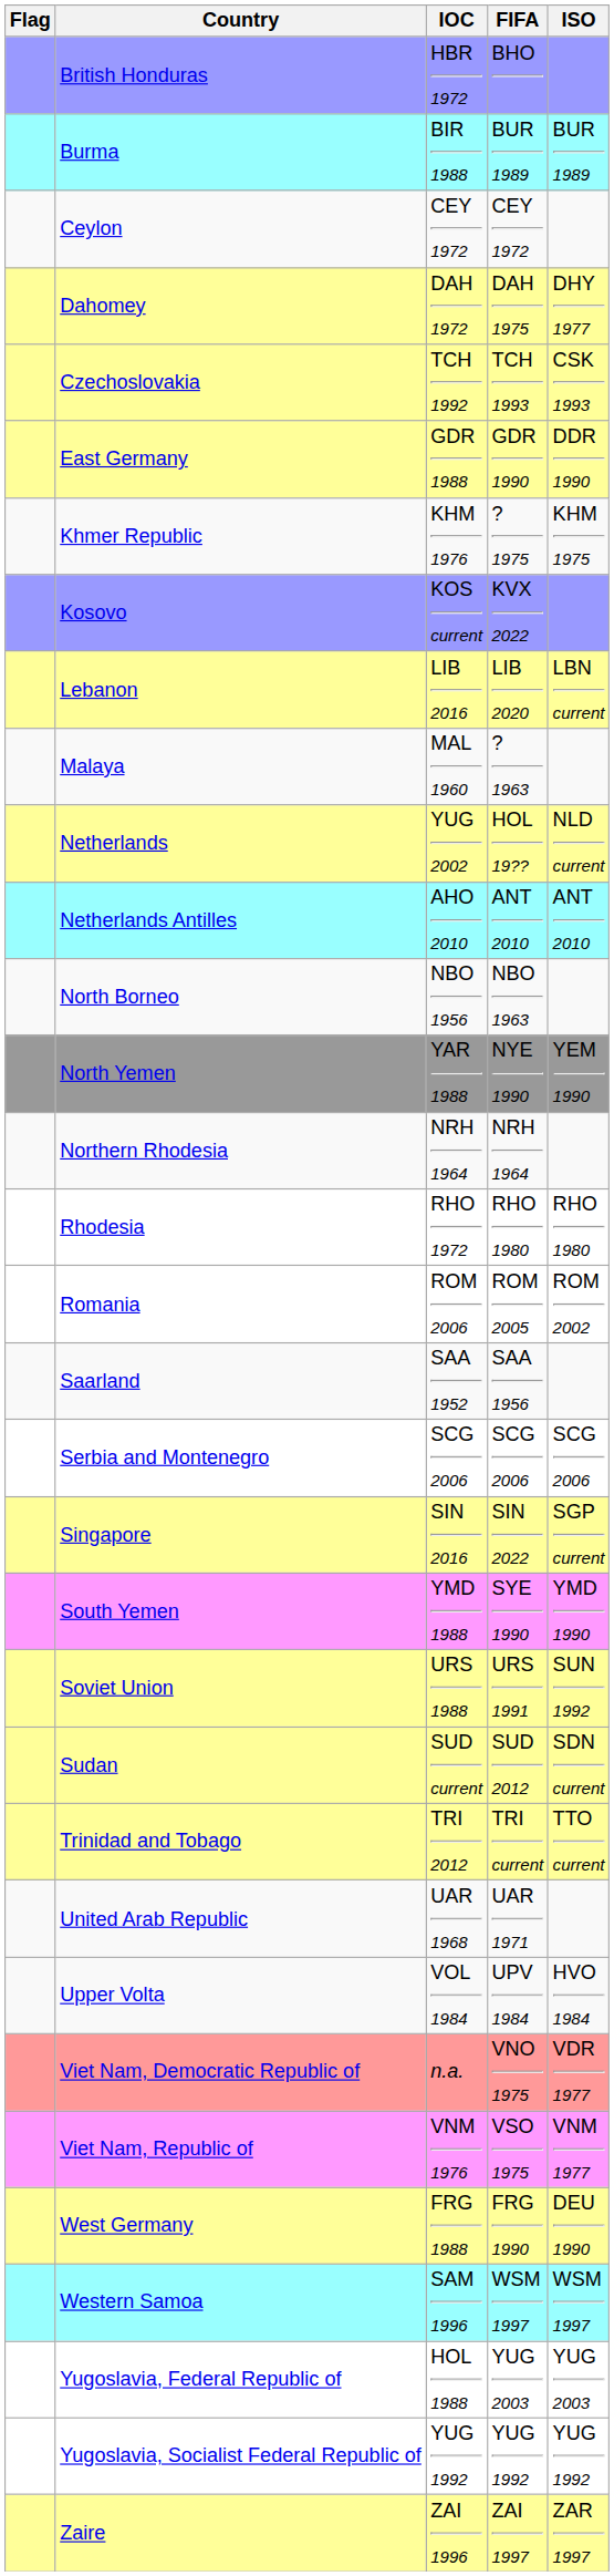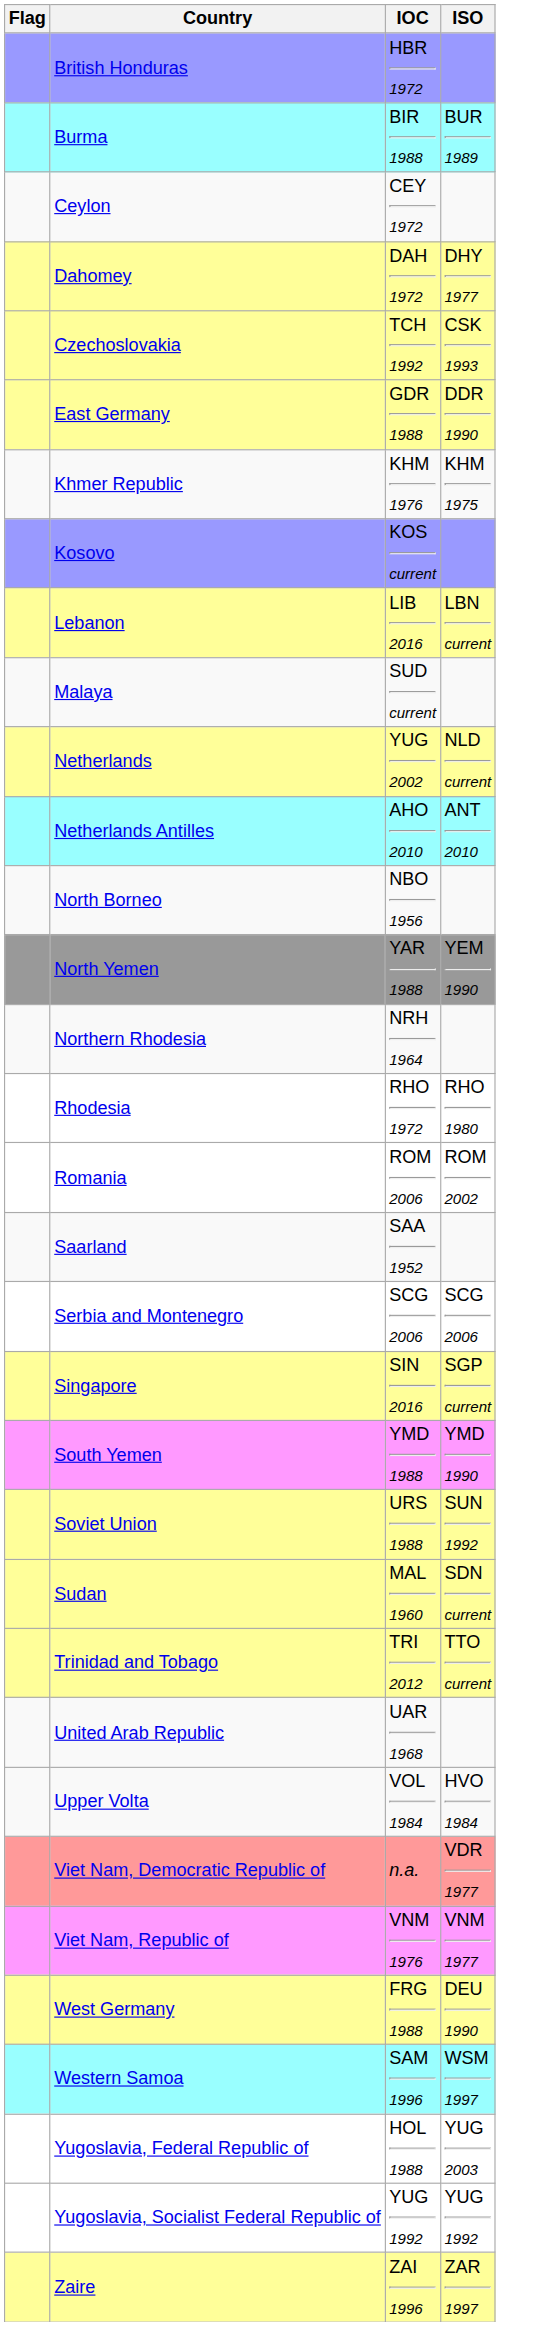 <table class="wikitable sortable sticky-header defaultcenter col2left">
 <tr>
 <th>Flag</th>
 <th>Country</th>
 <th>IOC</th>
-<th>FIFA</th>
 <th>ISO</th>
 </tr>
 <tr bgcolor="#9999ff">
 <td></td>
 <td><a href='#'>British Honduras</a></td>
 <td>HBR<hr><small><em>1972</em></small></td>
-<td>BHO<hr><small><em> </em></small></td>
 <td></td>
 </tr>
 <tr bgcolor="#99ffff">
 <td></td>
 <td><a href='#'>Burma</a></td>
 <td>BIR<hr><small><em>1988</em></small></td>
 <td>BUR<hr><small><em>1989</em></small></td>
-<td>BUR<hr><small><em>1989</em></small></td>
 </tr>
 <tr>
 <td></td>
 <td><a href='#'>Ceylon</a></td>
-<td>CEY<hr><small><em>1972</em></small></td>
 <td>CEY<hr><small><em>1972</em></small></td>
 <td></td>
 </tr>
 <tr bgcolor="#ffff99">
 <td></td>
 <td><a href='#'>Dahomey</a></td>
 <td>DAH<hr><small><em>1972</em></small></td>
-<td>DAH<hr><small><em>1975</em></small></td>
 <td>DHY<hr><small><em>1977</em></small></td>
 </tr>
 <tr bgcolor="#ffff99">
 <td></td>
 <td><a href='#'>Czechoslovakia</a></td>
 <td>TCH<hr><small><em>1992</em></small></td>
-<td>TCH<hr><small><em>1993</em></small></td>
 <td>CSK<hr><small><em>1993</em></small></td>
 </tr>
 <tr bgcolor="#ffff99">
 <td></td>
 <td><a href='#'>East Germany</a></td>
 <td>GDR<hr><small><em>1988</em></small></td>
-<td>GDR<hr><small><em>1990</em></small></td>
 <td>DDR<hr><small><em>1990</em></small></td>
 </tr>
 <tr>
 <td></td>
 <td><a href='#'>Khmer Republic</a></td>
 <td>KHM<hr><small><em>1976</em></small></td>
-<td>?<hr><small><em>1975</em></small></td>
 <td>KHM<hr><small><em>1975</em></small></td>
 </tr>
 <tr bgcolor="#9999ff">
 <td></td>
 <td><a href='#'>Kosovo</a></td>
 <td>KOS<hr><small><em>current</em></small></td>
-<td>KVX<hr><small><em>2022</em></small></td>
 <td></td>
 </tr>
 <tr bgcolor="#ffff99">
 <td></td>
 <td><a href='#'>Lebanon</a></td>
 <td>LIB<hr><small><em>2016</em></small></td>
-<td>LIB<hr><small><em>2020</em></small></td>
 <td>LBN<hr><small><em>current</em></small></td>
 </tr>
 <tr>
 <td></td>
 <td><a href='#'>Malaya</a></td>
-<td>MAL<hr><small><em>1960</em></small></td>
-<td>?<hr><small><em>1963</em></small></td>
+<td>SUD<hr><small><em>current</em></small></td>
 <td></td>
 </tr>
 <tr bgcolor="#ffff99">
 <td></td>
 <td><a href='#'>Netherlands</a></td>
 <td>YUG<hr><small><em>2002</em></small></td>
-<td>HOL<hr><small><em>19??</em></small></td>
 <td>NLD<hr><small><em>current</em></small></td>
 </tr>
 <tr bgcolor="#99ffff">
 <td></td>
 <td><a href='#'>Netherlands Antilles</a></td>
 <td>AHO<hr><small><em>2010</em></small></td>
 <td>ANT<hr><small><em>2010</em></small></td>
-<td>ANT<hr><small><em>2010</em></small></td>
 </tr>
 <tr>
 <td></td>
 <td><a href='#'>North Borneo</a></td>
 <td>NBO<hr><small><em>1956</em></small></td>
-<td>NBO<hr><small><em>1963</em></small></td>
 <td></td>
 </tr>
 <tr bgcolor="#999999">
 <td></td>
 <td><a href='#'>North Yemen</a></td>
 <td>YAR<hr><small><em>1988</em></small></td>
-<td>NYE<hr><small><em>1990</em></small></td>
 <td>YEM<hr><small><em>1990</em></small></td>
 </tr>
 <tr>
 <td></td>
 <td><a href='#'>Northern Rhodesia</a></td>
-<td>NRH<hr><small><em>1964</em></small></td>
 <td>NRH<hr><small><em>1964</em></small></td>
 <td></td>
 </tr>
 <tr bgcolor="#ffffff">
 <td></td>
 <td><a href='#'>Rhodesia</a></td>
 <td>RHO<hr><small><em>1972</em></small></td>
 <td>RHO<hr><small><em>1980</em></small></td>
-<td>RHO<hr><small><em>1980</em></small></td>
 </tr>
 <tr bgcolor="#ffffff">
 <td></td>
 <td><a href='#'>Romania</a></td>
 <td>ROM<hr><small><em>2006</em></small></td>
-<td>ROM<hr><small><em>2005</em></small></td>
 <td>ROM<hr><small><em>2002</em></small></td>
 </tr>
 <tr>
 <td></td>
 <td><a href='#'>Saarland</a></td>
 <td>SAA<hr><small><em>1952</em></small></td>
-<td>SAA<hr><small><em>1956</em></small></td>
 <td></td>
 </tr>
 <tr bgcolor="#ffffff">
 <td></td>
 <td><a href='#'>Serbia and Montenegro</a></td>
 <td>SCG<hr><small><em>2006</em></small></td>
 <td>SCG<hr><small><em>2006</em></small></td>
-<td>SCG<hr><small><em>2006</em></small></td>
 </tr>
 <tr bgcolor="#ffff99">
 <td></td>
 <td><a href='#'>Singapore</a></td>
 <td>SIN<hr><small><em>2016</em></small></td>
-<td>SIN<hr><small><em>2022</em></small></td>
 <td>SGP<hr><small><em>current</em></small></td>
 </tr>
 <tr bgcolor="#ff99ff">
 <td></td>
 <td><a href='#'>South Yemen</a></td>
 <td>YMD<hr><small><em>1988</em></small></td>
-<td>SYE<hr><small><em>1990</em></small></td>
 <td>YMD<hr><small><em>1990</em></small></td>
 </tr>
 <tr bgcolor="#ffff99">
 <td></td>
 <td><a href='#'>Soviet Union</a></td>
 <td>URS<hr><small><em>1988</em></small></td>
-<td>URS<hr><small><em>1991</em></small></td>
 <td>SUN<hr><small><em>1992</em></small></td>
 </tr>
 <tr bgcolor="#ffff99">
 <td></td>
 <td><a href='#'>Sudan</a></td>
-<td>SUD<hr><small><em>current</em></small></td>
-<td>SUD<hr><small><em>2012</em></small></td>
+<td>MAL<hr><small><em>1960</em></small></td>
 <td>SDN<hr><small><em>current</em></small></td>
 </tr>
 <tr bgcolor="#ffff99">
 <td></td>
 <td><a href='#'>Trinidad and Tobago</a></td>
 <td>TRI<hr><small><em>2012</em></small></td>
-<td>TRI<hr><small><em>current</em></small></td>
 <td>TTO<hr><small><em>current</em></small></td>
 </tr>
 <tr>
 <td></td>
 <td><a href='#'>United Arab Republic</a></td>
 <td>UAR<hr><small><em>1968</em></small></td>
-<td>UAR<hr><small><em>1971</em></small></td>
 <td></td>
 </tr>
 <tr>
 <td></td>
 <td><a href='#'>Upper Volta</a></td>
 <td>VOL<hr><small><em>1984</em></small></td>
-<td>UPV<hr><small><em>1984</em></small></td>
 <td>HVO<hr><small><em>1984</em></small></td>
 </tr>
 <tr bgcolor="#ff9999">
 <td></td>
 <td><a href='#'>Viet Nam, Democratic Republic of</a></td>
 <td><em>n.a.</em></td>
-<td>VNO<hr><small><em>1975</em></small></td>
 <td>VDR<hr><small><em>1977</em></small></td>
 </tr>
 <tr bgcolor="#ff99ff">
 <td></td>
 <td><a href='#'>Viet Nam, Republic of</a></td>
 <td>VNM<hr><small><em>1976</em></small></td>
-<td>VSO<hr><small><em>1975</em></small></td>
 <td>VNM<hr><small><em>1977</em></small></td>
 </tr>
 <tr bgcolor="#ffff99">
 <td></td>
 <td><a href='#'>West Germany</a></td>
 <td>FRG<hr><small><em>1988</em></small></td>
-<td>FRG<hr><small><em>1990</em></small></td>
 <td>DEU<hr><small><em>1990</em></small></td>
 </tr>
 <tr bgcolor="#99ffff">
 <td></td>
 <td><a href='#'>Western Samoa</a></td>
 <td>SAM<hr><small><em>1996</em></small></td>
 <td>WSM<hr><small><em>1997</em></small></td>
-<td>WSM<hr><small><em>1997</em></small></td>
 </tr>
 <tr bgcolor="#ffffff">
 <td></td>
 <td><a href='#'>Yugoslavia, Federal Republic of</a></td>
 <td>HOL<hr><small><em>1988</em></small></td>
-<td>YUG<hr><small><em>2003</em></small></td>
 <td>YUG<hr><small><em>2003</em></small></td>
 </tr>
 <tr bgcolor="#ffffff">
 <td></td>
 <td><a href='#'>Yugoslavia, Socialist Federal Republic of</a></td>
 <td>YUG<hr><small><em>1992</em></small></td>
 <td>YUG<hr><small><em>1992</em></small></td>
-<td>YUG<hr><small><em>1992</em></small></td>
 </tr>
 <tr bgcolor="#ffff99">
 <td></td>
 <td><a href='#'>Zaire</a></td>
 <td>ZAI<hr><small><em>1996</em></small></td>
-<td>ZAI<hr><small><em>1997</em></small></td>
 <td>ZAR<hr><small><em>1997</em></small></td>
 </tr>
 </table>
